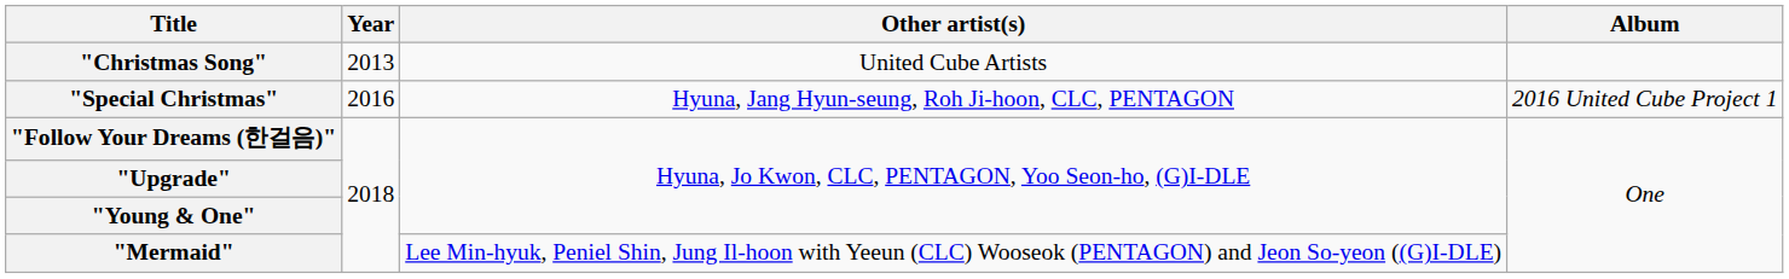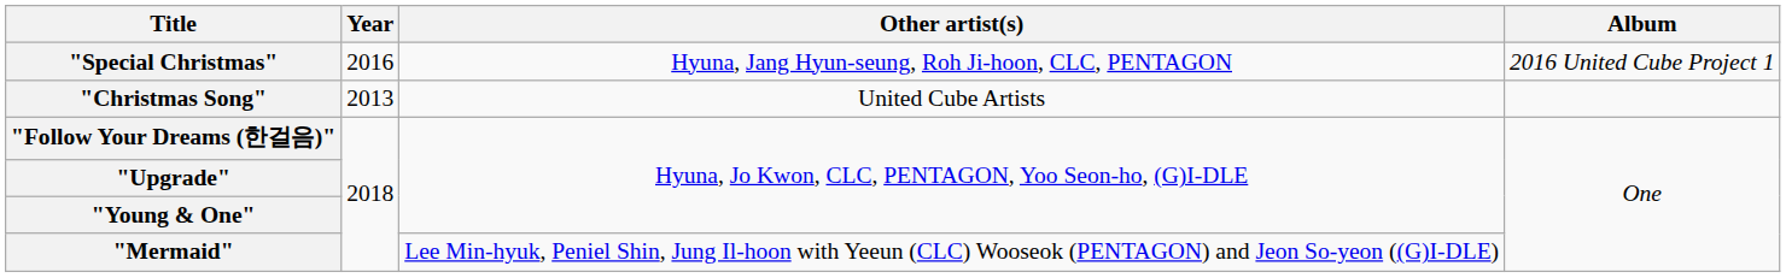 <table class="wikitable plainrowheaders" style="text-align:center;">
 <tr>
 <th scope="col">Title</th>
 <th scope="col">Year</th>
 <th scope="col">Other artist(s)</th>
 <th scope="col">Album</th>
 </tr>
 <tr>
+<th scope="row">"Special Christmas"</th>
+<td>2016</td>
+<td><a href='#'>Hyuna</a>, <a href='#'>Jang Hyun-seung</a>, <a href='#'>Roh Ji-hoon</a>, <a href='#'>CLC</a>, <a href='#'>PENTAGON</a></td>
+<td><em>2016 United Cube Project 1</em></td>
+</tr>
+<tr>
 <th scope="row">"Christmas Song"</th>
 <td>2013</td>
 <td>United Cube Artists</td>
 <td></td>
-</tr>
-<tr>
-<th scope="row">"Special Christmas"</th>
-<td>2016</td>
-<td><a href='#'>Hyuna</a>, <a href='#'>Jang Hyun-seung</a>, <a href='#'>Roh Ji-hoon</a>, <a href='#'>CLC</a>, <a href='#'>PENTAGON</a></td>
-<td><em>2016 United Cube Project 1</em></td>
 </tr>
 <tr>
 <th scope="row">"Follow Your Dreams (한걸음)"</th>
 <td rowspan="4">2018</td>
 <td rowspan="3"><a href='#'>Hyuna</a>, <a href='#'>Jo Kwon</a>,  <a href='#'>CLC</a>, <a href='#'>PENTAGON</a>, <a href='#'>Yoo Seon-ho</a>, <a href='#'>(G)I-DLE</a></td>
 <td rowspan="4"><em>One</em></td>
 </tr>
 <tr>
 <th scope="row">"Upgrade"</th>
 </tr>
 <tr>
 <th scope="row">"Young & One"</th>
 </tr>
 <tr>
 <th scope="row">"Mermaid"</th>
 <td><a href='#'>Lee Min-hyuk</a>, <a href='#'>Peniel Shin</a>, <a href='#'>Jung Il-hoon</a> with Yeeun (<a href='#'>CLC</a>) Wooseok (<a href='#'>PENTAGON</a>) and <a href='#'>Jeon So-yeon</a> (<a href='#'>(G)I-DLE</a>)</td>
 </tr>
 </table>
